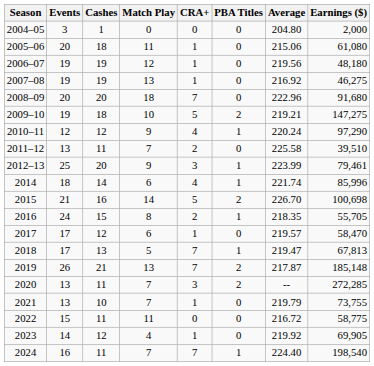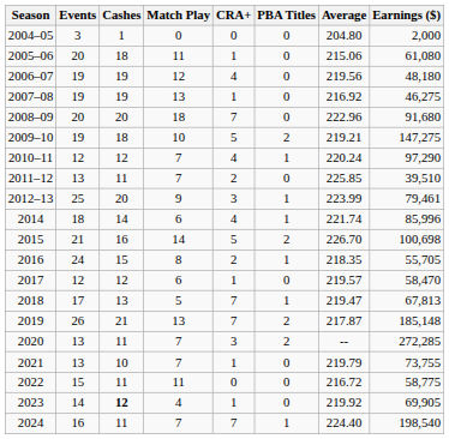 <table class="wikitable" style="text-align:center">
 <tr>
 <th>Season</th>
 <th>Events</th>
 <th>Cashes</th>
 <th>Match Play</th>
 <th>CRA+</th>
 <th>PBA Titles</th>
 <th>Average</th>
 <th>Earnings ($)</th>
 </tr>
 <tr>
 <td>2004–05</td>
 <td>3</td>
 <td>1</td>
 <td>0</td>
 <td>0</td>
 <td>0</td>
 <td>204.80</td>
 <td align=right>2,000</td>
 </tr>
 <tr>
 <td>2005–06</td>
 <td>20</td>
 <td>18</td>
 <td>11</td>
 <td>1</td>
 <td>0</td>
 <td>215.06</td>
 <td align=right>61,080</td>
 </tr>
 <tr>
 <td>2006–07</td>
 <td>19</td>
 <td>19</td>
 <td>12</td>
-<td>1</td>
+<td>4</td>
 <td>0</td>
 <td>219.56</td>
 <td align=right>48,180</td>
 </tr>
 <tr>
 <td>2007–08</td>
 <td>19</td>
 <td>19</td>
 <td>13</td>
 <td>1</td>
 <td>0</td>
 <td>216.92</td>
 <td align=right>46,275</td>
 </tr>
 <tr>
 <td>2008–09</td>
 <td>20</td>
 <td>20</td>
 <td>18</td>
 <td>7</td>
 <td>0</td>
 <td>222.96</td>
 <td align=right>91,680</td>
 </tr>
 <tr>
 <td>2009–10</td>
 <td>19</td>
 <td>18</td>
 <td>10</td>
 <td>5</td>
 <td>2</td>
 <td>219.21</td>
 <td align=right>147,275</td>
 </tr>
 <tr>
 <td>2010–11</td>
 <td>12</td>
 <td>12</td>
-<td>9</td>
+<td>7</td>
 <td>4</td>
 <td>1</td>
 <td>220.24</td>
 <td align=right>97,290</td>
 </tr>
 <tr>
 <td>2011–12</td>
 <td>13</td>
 <td>11</td>
 <td>7</td>
 <td>2</td>
 <td>0</td>
-<td>225.58</td>
+<td>225.85</td>
 <td align=right>39,510</td>
 </tr>
 <tr>
 <td>2012–13</td>
 <td>25</td>
 <td>20</td>
 <td>9</td>
 <td>3</td>
 <td>1</td>
 <td>223.99</td>
 <td align=right>79,461</td>
 </tr>
 <tr>
 <td>2014</td>
 <td>18</td>
 <td>14</td>
 <td>6</td>
 <td>4</td>
 <td>1</td>
 <td>221.74</td>
 <td align=right>85,996</td>
 </tr>
 <tr>
 <td>2015</td>
 <td>21</td>
 <td>16</td>
 <td>14</td>
 <td>5</td>
 <td>2</td>
 <td>226.70</td>
 <td align=right>100,698</td>
 </tr>
 <tr>
 <td>2016</td>
 <td>24</td>
 <td>15</td>
 <td>8</td>
 <td>2</td>
 <td>1</td>
 <td>218.35</td>
 <td align=right>55,705</td>
 </tr>
 <tr>
 <td>2017</td>
-<td>17</td>
+<td>12</td>
 <td>12</td>
 <td>6</td>
 <td>1</td>
 <td>0</td>
 <td>219.57</td>
 <td align=right>58,470</td>
 </tr>
 <tr>
 <td>2018</td>
 <td>17</td>
 <td>13</td>
 <td>5</td>
 <td>7</td>
 <td>1</td>
 <td>219.47</td>
 <td align=right>67,813</td>
 </tr>
 <tr>
 <td>2019</td>
 <td>26</td>
 <td>21</td>
 <td>13</td>
 <td>7</td>
 <td>2</td>
 <td>217.87</td>
 <td align=right>185,148</td>
 </tr>
 <tr>
 <td>2020</td>
 <td>13</td>
 <td>11</td>
 <td>7</td>
 <td>3</td>
 <td>2</td>
 <td>--</td>
 <td align=right>272,285</td>
 </tr>
 <tr>
 <td>2021</td>
 <td>13</td>
 <td>10</td>
 <td>7</td>
 <td>1</td>
 <td>0</td>
 <td>219.79</td>
 <td align=right>73,755</td>
 </tr>
 <tr>
 <td>2022</td>
 <td>15</td>
 <td>11</td>
 <td>11</td>
 <td>0</td>
 <td>0</td>
 <td>216.72</td>
 <td align=right>58,775</td>
 </tr>
 <tr>
 <td>2023</td>
 <td>14</td>
-<td>12</td>
+<td><strong>12</strong></td>
 <td>4</td>
 <td>1</td>
 <td>0</td>
 <td>219.92</td>
 <td align=right>69,905</td>
 </tr>
 <tr>
 <td>2024</td>
 <td>16</td>
 <td>11</td>
 <td>7</td>
 <td>7</td>
 <td>1</td>
 <td>224.40</td>
 <td align=right>198,540</td>
 </tr>
 </table>
